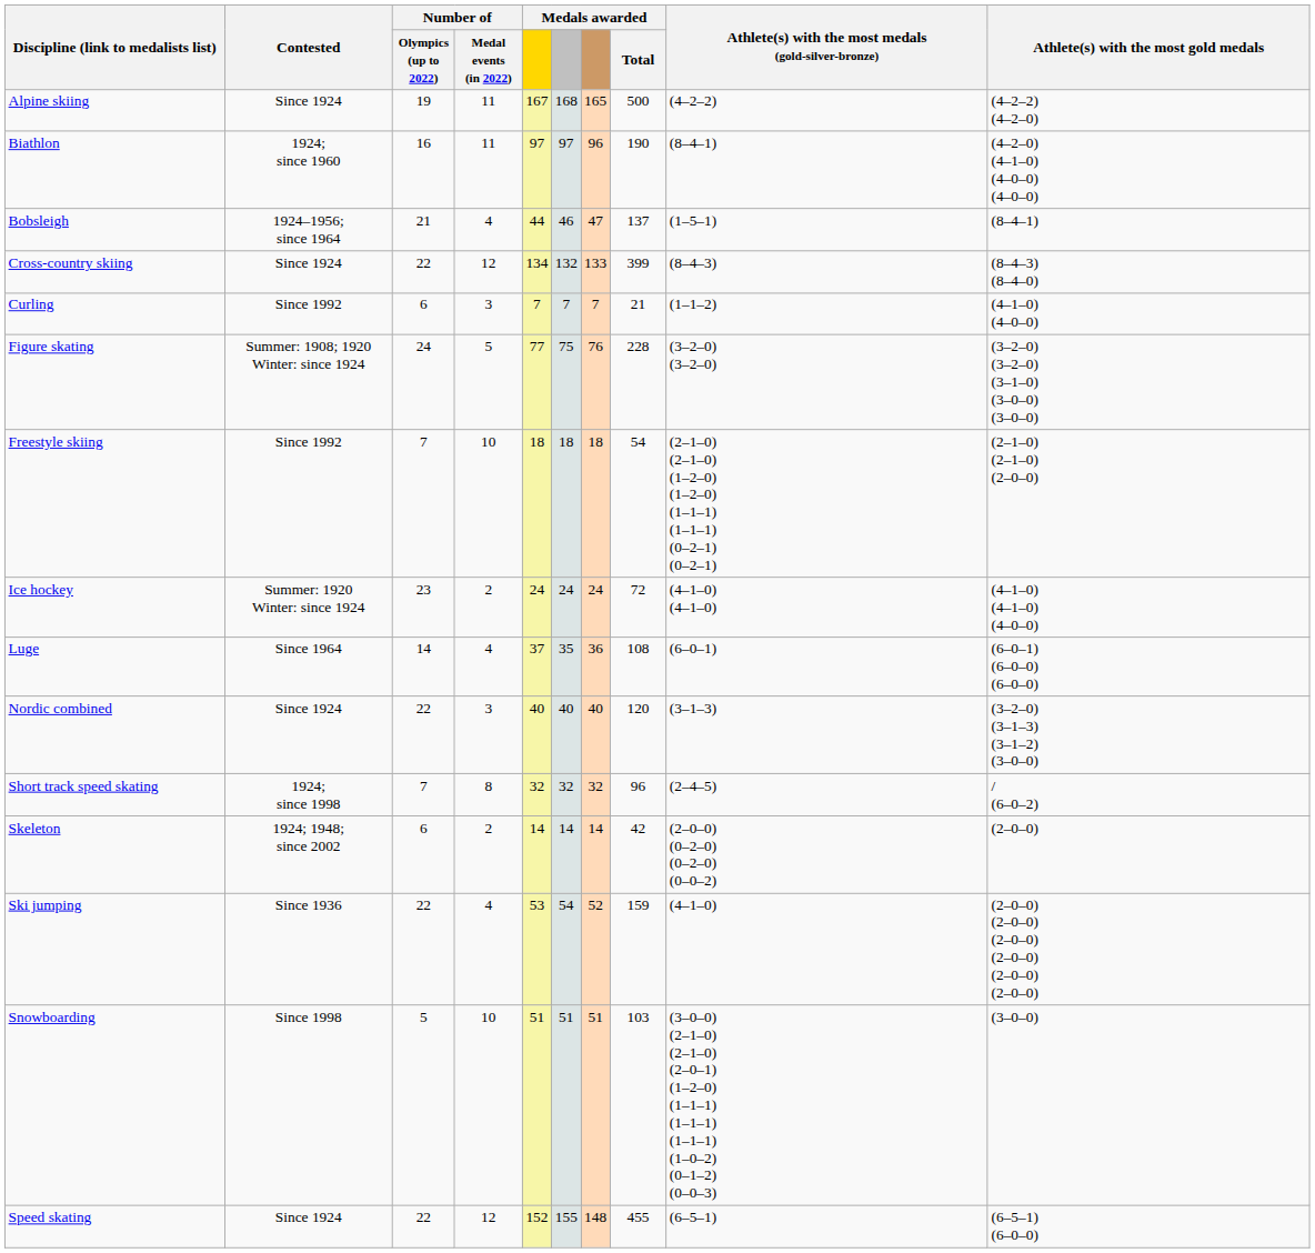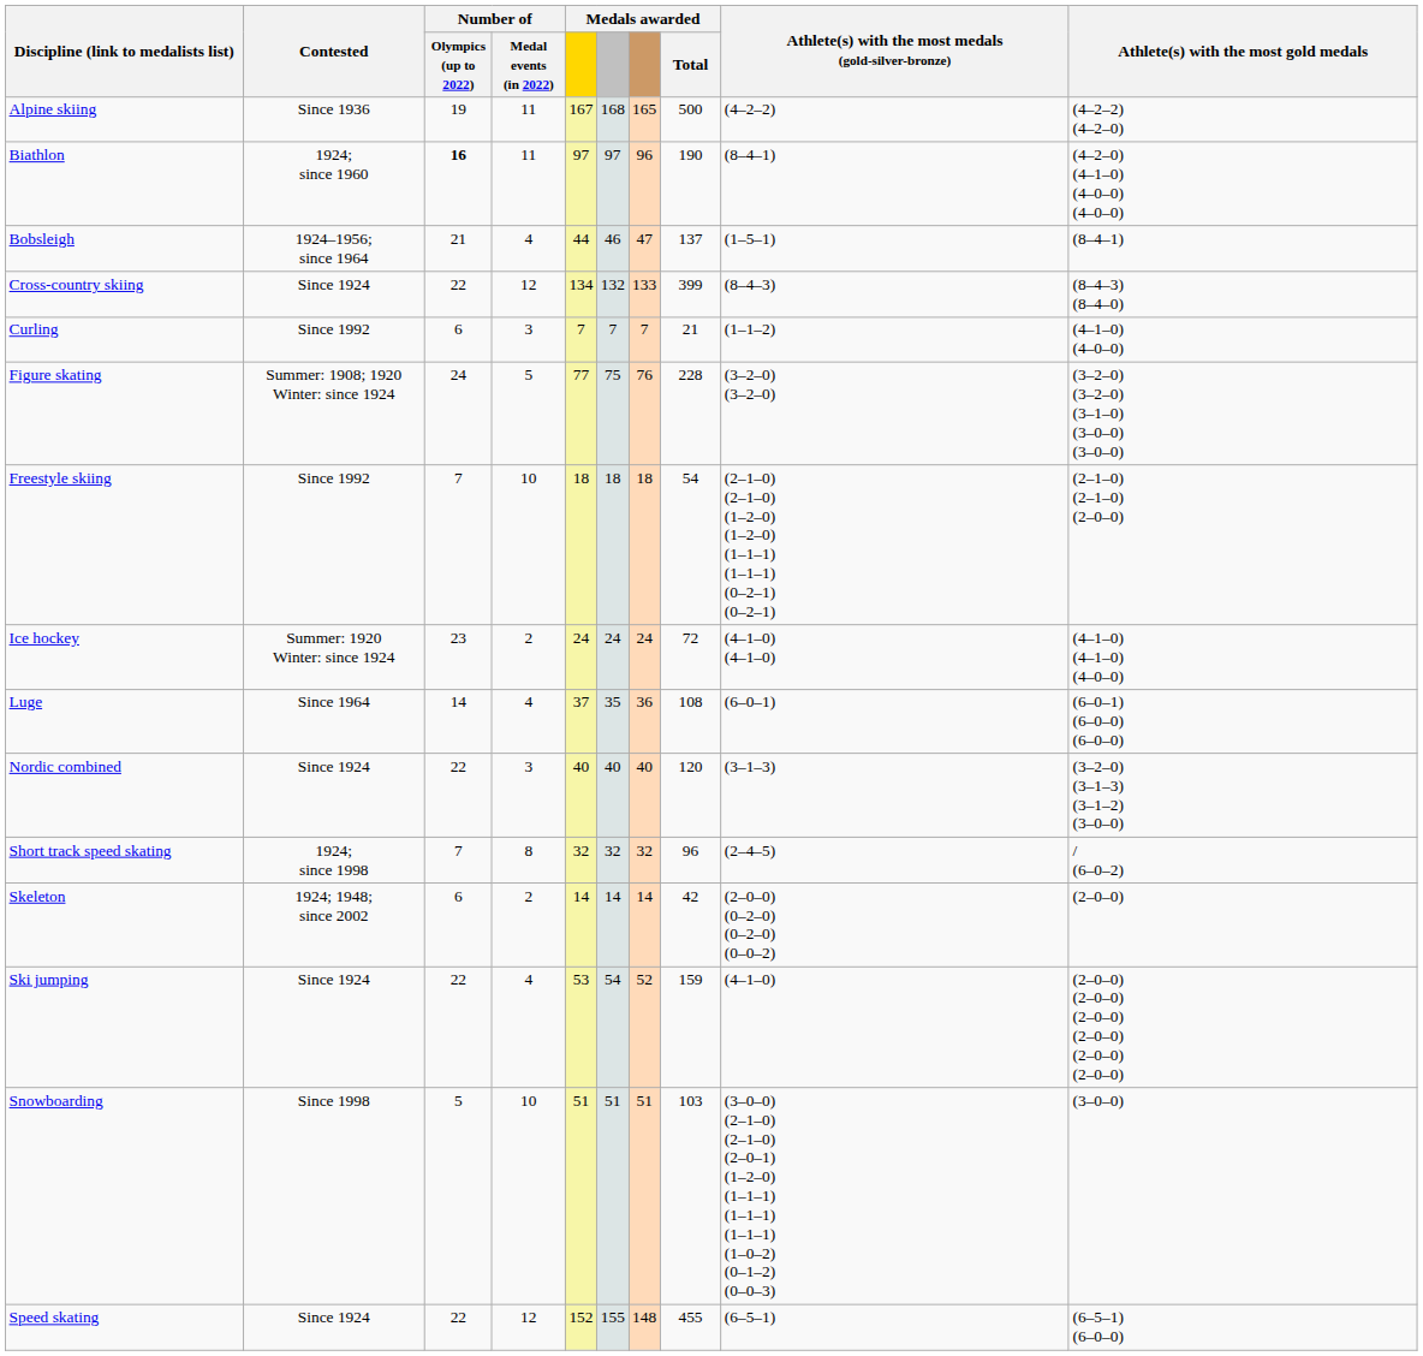 <table class="wikitable sortable" width="100%" style="font-size:90%; text-align:center;">
 <tr>
 <th rowspan=2 width=17%>Discipline (link to medalists list)</th>
 <th rowspan=2 width=13%>Contested</th>
 <th colspan=2 width=10%>Number of</th>
 <th colspan=4 width=10%>Medals awarded</th>
 <th rowspan=2 width=25%>Athlete(s) with the most medals <br> <small>(gold-silver-bronze)</small></th>
 <th rowspan=2 width=25%>Athlete(s) with the most gold medals</th>
 </tr>
 <tr>
 <th><small>Olympics<br>(up to <a href='#'>2022</a>)</small></th>
 <th><small>Medal events<br>(in <a href='#'>2022</a>)</small></th>
 <th style="background-color:gold; width=7%;"></th>
 <th style="background-color:silver; width=7%;"></th>
 <th style="background-color:#cc9966; width=7%;"></th>
 <th style="width:4em;">Total</th>
 </tr>
 <tr valign="top">
 <td align=left> <a href='#'>Alpine skiing</a></td>
-<td>Since 1924</td>
+<td>Since 1936</td>
 <td align=center>19</td>
 <td align=center>11</td>
 <td align=center bgcolor="#F7F6A8">167</td>
 <td align=center bgcolor="#DCE5E5">168</td>
 <td align=center bgcolor="#FFDAB9">165</td>
 <td align=center>500</td>
 <td align=left> (4–2–2)</td>
 <td align=left> (4–2–2)<br> (4–2–0)</td>
 </tr>
 <tr valign="top">
 <td align=left> <a href='#'>Biathlon</a></td>
 <td>1924;<br>since 1960</td>
-<td align=center>16</td>
+<td align=center><strong>16</strong></td>
 <td align=center>11</td>
 <td align=center bgcolor="#F7F6A8">97</td>
 <td align=center bgcolor="#DCE5E5">97</td>
 <td align=center bgcolor="#FFDAB9">96</td>
 <td align=center>190</td>
 <td align=left> (8–4–1)</td>
 <td align=left> (4–2–0)<br> (4–1–0)<br> (4–0–0)<br> (4–0–0)</td>
 </tr>
 <tr valign="top">
 <td align=left> <a href='#'>Bobsleigh</a></td>
 <td>1924–1956;<br>since 1964</td>
 <td align=center>21</td>
 <td align=center>4</td>
 <td align=center bgcolor="#F7F6A8">44</td>
 <td align=center bgcolor="#DCE5E5">46</td>
 <td align=center bgcolor="#FFDAB9">47</td>
 <td align=center>137</td>
 <td align=left> (1–5–1)</td>
 <td align=left> (8–4–1)</td>
 </tr>
 <tr valign="top">
 <td align=left> <a href='#'>Cross-country skiing</a></td>
 <td>Since 1924</td>
 <td align=center>22</td>
 <td align=center>12</td>
 <td align=center bgcolor="#F7F6A8">134</td>
 <td align=center bgcolor="#DCE5E5">132</td>
 <td align=center bgcolor="#FFDAB9">133</td>
 <td align=center>399</td>
 <td align=left> (8–4–3)</td>
 <td align=left> (8–4–3)<br> (8–4–0)</td>
 </tr>
 <tr valign="top">
 <td align=left> <a href='#'>Curling</a></td>
 <td>Since 1992</td>
 <td align=center>6</td>
 <td align=center>3</td>
 <td align=center bgcolor="#F7F6A8">7</td>
 <td align=center bgcolor="#DCE5E5">7</td>
 <td align=center bgcolor="#FFDAB9">7</td>
 <td align=center>21</td>
 <td align=left> (1–1–2)</td>
 <td align=left> (4–1–0)<br> (4–0–0)</td>
 </tr>
 <tr valign="top">
 <td align=left> <a href='#'>Figure skating</a></td>
 <td {{nowrap>Summer: 1908; 1920<br>Winter: since 1924</td>
 <td align=center>24</td>
 <td align=center>5</td>
 <td align=center bgcolor="#F7F6A8">77</td>
 <td align=center bgcolor="#DCE5E5">75</td>
 <td align=center bgcolor="#FFDAB9">76</td>
 <td align=center>228</td>
 <td align=left> (3–2–0)<br> (3–2–0)</td>
 <td align=left> (3–2–0)<br> (3–2–0)<br> (3–1–0)<br> (3–0–0)<br> (3–0–0)</td>
 </tr>
 <tr valign="top">
 <td align=left> <a href='#'>Freestyle skiing</a></td>
 <td>Since 1992</td>
 <td align=center>7</td>
 <td align=center>10</td>
 <td align=center bgcolor="#F7F6A8">18</td>
 <td align=center bgcolor="#DCE5E5">18</td>
 <td align=center bgcolor="#FFDAB9">18</td>
 <td align=center>54</td>
 <td align=left> (2–1–0)<br> (2–1–0)<br> (1–2–0)<br> (1–2–0)<br> (1–1–1)<br> (1–1–1)<br> (0–2–1)<br> (0–2–1)</td>
 <td align=left> (2–1–0)<br> (2–1–0)<br> (2–0–0)</td>
 </tr>
 <tr valign="top">
 <td align=left> <a href='#'>Ice hockey</a></td>
 <td {{nowrap>Summer: 1920<br>Winter: since 1924</td>
 <td align=center>23</td>
 <td align=center>2</td>
 <td align=center bgcolor="#F7F6A8">24</td>
 <td align=center bgcolor="#DCE5E5">24</td>
 <td align=center bgcolor="#FFDAB9">24</td>
 <td align=center>72</td>
 <td align=left> (4–1–0)<br> (4–1–0)</td>
 <td align=left> (4–1–0)<br> (4–1–0)<br> (4–0–0)</td>
 </tr>
 <tr valign="top">
 <td align=left> <a href='#'>Luge</a></td>
 <td>Since 1964</td>
 <td align=center>14</td>
 <td align=center>4</td>
 <td align=center bgcolor="#F7F6A8">37</td>
 <td align=center bgcolor="#DCE5E5">35</td>
 <td align=center bgcolor="#FFDAB9">36</td>
 <td align=center>108</td>
 <td align=left> (6–0–1)</td>
 <td align=left> (6–0–1)<br> (6–0–0)<br> (6–0–0)</td>
 </tr>
 <tr valign="top">
 <td align=left> <a href='#'>Nordic combined</a></td>
 <td>Since 1924</td>
 <td align=center>22</td>
 <td align=center>3</td>
 <td align=center bgcolor="#F7F6A8">40</td>
 <td align=center bgcolor="#DCE5E5">40</td>
 <td align=center bgcolor="#FFDAB9">40</td>
 <td align=center>120</td>
 <td align=left> (3–1–3)</td>
 <td align=left> (3–2–0)<br> (3–1–3)<br> (3–1–2)<br> (3–0–0)</td>
 </tr>
 <tr valign="top">
 <td align=left> <a href='#'>Short track speed skating</a></td>
 <td>1924;<br>since 1998</td>
 <td align=center>7</td>
 <td align=center>8</td>
 <td align=center bgcolor="#F7F6A8">32</td>
 <td align=center bgcolor="#DCE5E5">32</td>
 <td align=center bgcolor="#FFDAB9">32</td>
 <td align=center>96</td>
 <td align=left> (2–4–5)</td>
 <td align=left> /<br>  (6–0–2)</td>
 </tr>
 <tr valign="top">
 <td align=left> <a href='#'>Skeleton</a></td>
 <td>1924; 1948;<br>since 2002</td>
 <td align=center>6</td>
 <td align=center>2</td>
 <td align=center bgcolor="#F7F6A8">14</td>
 <td align=center bgcolor="#DCE5E5">14</td>
 <td align=center bgcolor="#FFDAB9">14</td>
 <td align=center>42</td>
 <td align=left> (2–0–0)<br> (0–2–0)<br> (0–2–0)<br> (0–0–2)</td>
 <td align=left> (2–0–0)</td>
 </tr>
 <tr valign="top">
 <td align=left> <a href='#'>Ski jumping</a></td>
-<td>Since 1936</td>
+<td>Since 1924</td>
 <td align=center>22</td>
 <td align=center>4</td>
 <td align=center bgcolor="#F7F6A8">53</td>
 <td align=center bgcolor="#DCE5E5">54</td>
 <td align=center bgcolor="#FFDAB9">52</td>
 <td align=center>159</td>
 <td align=left> (4–1–0)</td>
 <td align=left> (2–0–0)<br> (2–0–0)<br> (2–0–0)<br> (2–0–0)<br> (2–0–0)<br> (2–0–0)</td>
 </tr>
 <tr valign="top">
 <td align=left> <a href='#'>Snowboarding</a></td>
 <td>Since 1998</td>
 <td align=center>5</td>
 <td align=center>10</td>
 <td align=center bgcolor="#F7F6A8">51</td>
 <td align=center bgcolor="#DCE5E5">51</td>
 <td align=center bgcolor="#FFDAB9">51</td>
 <td align=center>103</td>
 <td align=left> (3–0–0)<br> (2–1–0)<br> (2–1–0)<br> (2–0–1)<br> (1–2–0)<br> (1–1–1)<br> (1–1–1)<br> (1–1–1)<br> (1–0–2)<br> (0–1–2)<br> (0–0–3)</td>
 <td align=left> (3–0–0)</td>
 </tr>
 <tr valign="top">
 <td align=left> <a href='#'>Speed skating</a></td>
 <td>Since 1924</td>
 <td align=center>22</td>
 <td align=center>12</td>
 <td align=center bgcolor="#F7F6A8">152</td>
 <td align=center bgcolor="#DCE5E5">155</td>
 <td align=center bgcolor="#FFDAB9">148</td>
 <td align=center>455</td>
 <td align=left> (6–5–1)</td>
 <td align=left> (6–5–1)<br> (6–0–0)</td>
 </tr>
 </table>
